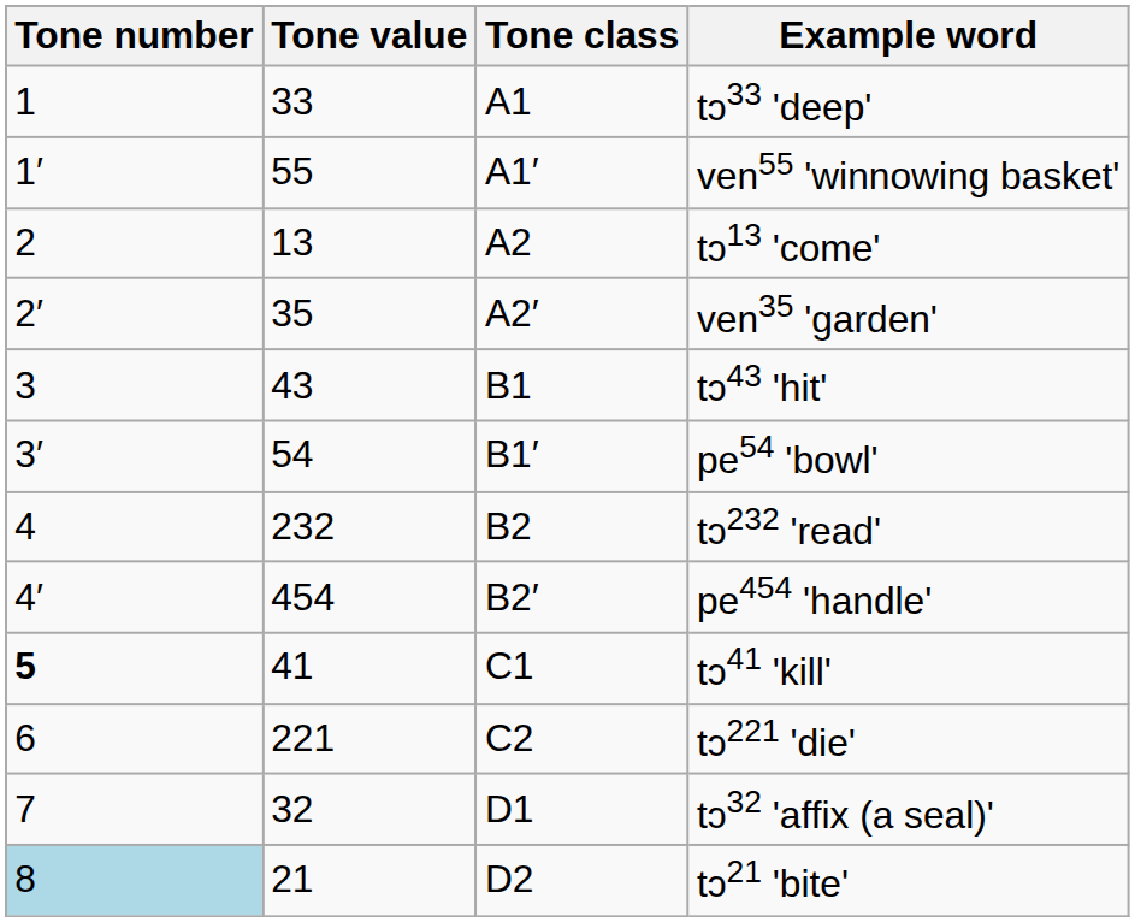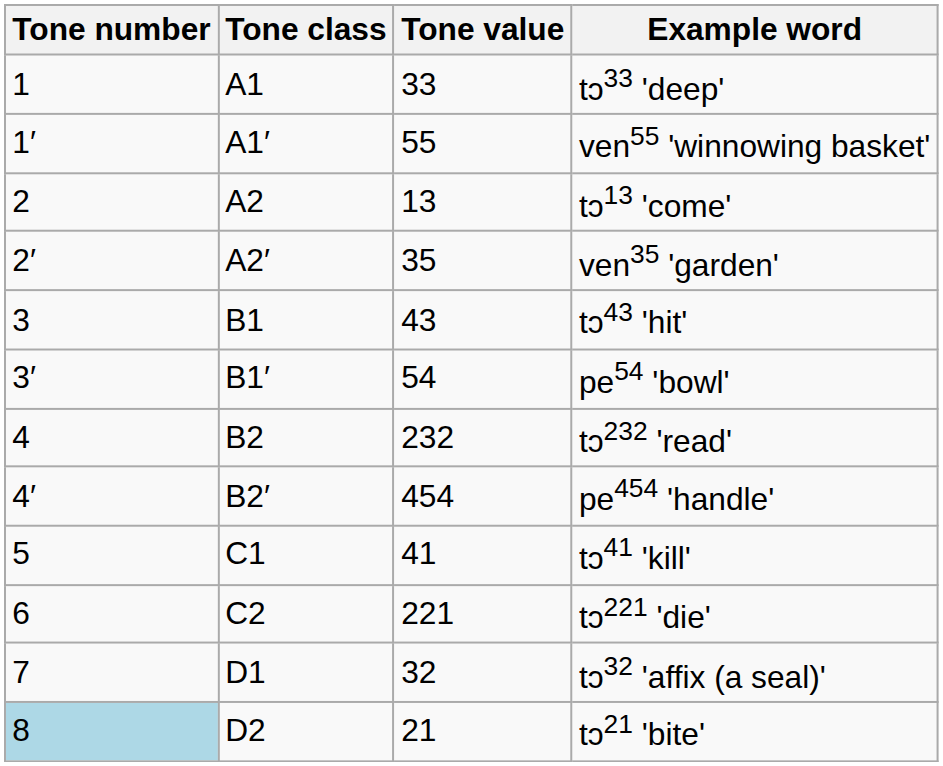 <table class="wikitable">
 <tr>
 <th>Tone number</th>
+<th>Tone class</th>
 <th>Tone value</th>
-<th>Tone class</th>
 <th>Example word</th>
 </tr>
 <tr>
 <td>1</td>
+<td>A1</td>
 <td>33</td>
-<td>A1</td>
 <td>tɔ<sup>33</sup> 'deep'</td>
 </tr>
 <tr>
 <td>1′</td>
+<td>A1′</td>
 <td>55</td>
-<td>A1′</td>
 <td>ven<sup>55</sup> 'winnowing basket'</td>
 </tr>
 <tr>
 <td>2</td>
+<td>A2</td>
 <td>13</td>
-<td>A2</td>
 <td>tɔ<sup>13</sup> 'come'</td>
 </tr>
 <tr>
 <td>2′</td>
+<td>A2′</td>
 <td>35</td>
-<td>A2′</td>
 <td>ven<sup>35</sup> 'garden'</td>
 </tr>
 <tr>
 <td>3</td>
+<td>B1</td>
 <td>43</td>
-<td>B1</td>
 <td>tɔ<sup>43</sup> 'hit'</td>
 </tr>
 <tr>
 <td>3′</td>
+<td>B1′</td>
 <td>54</td>
-<td>B1′</td>
 <td>pe<sup>54</sup> 'bowl'</td>
 </tr>
 <tr>
 <td>4</td>
+<td>B2</td>
 <td>232</td>
-<td>B2</td>
 <td>tɔ<sup>232</sup> 'read'</td>
 </tr>
 <tr>
 <td>4′</td>
+<td>B2′</td>
 <td>454</td>
-<td>B2′</td>
 <td>pe<sup>454</sup> 'handle'</td>
 </tr>
 <tr>
-<td><strong>5</strong></td>
+<td>5</td>
+<td>C1</td>
 <td>41</td>
-<td>C1</td>
 <td>tɔ<sup>41</sup> 'kill'</td>
 </tr>
 <tr>
 <td>6</td>
+<td>C2</td>
 <td>221</td>
-<td>C2</td>
 <td>tɔ<sup>221</sup> 'die'</td>
 </tr>
 <tr>
 <td>7</td>
+<td>D1</td>
 <td>32</td>
-<td>D1</td>
 <td>tɔ<sup>32</sup> 'affix (a seal)'</td>
 </tr>
 <tr>
 <td style="background: lightblue;">8</td>
+<td>D2</td>
 <td>21</td>
-<td>D2</td>
 <td>tɔ<sup>21</sup> 'bite'</td>
 </tr>
 </table>
